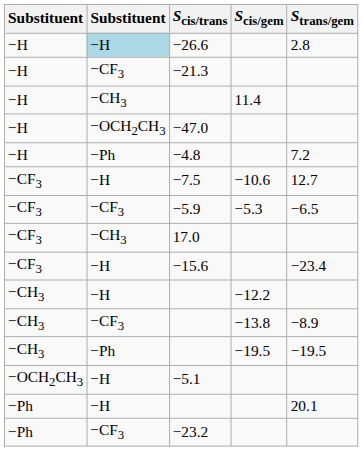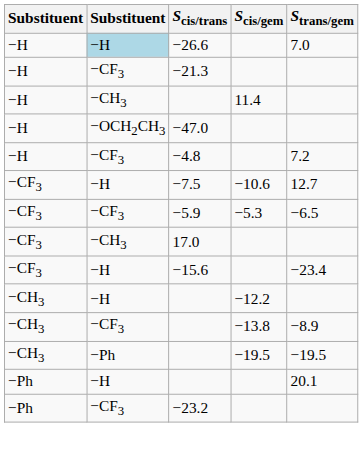 <table class="wikitable sortable">
 <tr>
 <th>Substituent</th>
 <th>Substituent</th>
 <th><em>S</em><sub>cis/trans</sub></th>
 <th><em>S</em><sub>cis/gem</sub></th>
 <th><em>S</em><sub>trans/gem</sub></th>
 </tr>
 <tr>
 <td>−H</td>
 <td style="background: lightblue;">−H</td>
 <td>−26.6</td>
 <td></td>
-<td>2.8</td>
+<td>7.0</td>
 </tr>
 <tr>
 <td>−H</td>
 <td>−CF<sub>3</sub></td>
 <td>−21.3</td>
 <td></td>
 <td></td>
 </tr>
 <tr>
 <td>−H</td>
 <td>−CH<sub>3</sub></td>
 <td></td>
 <td>11.4</td>
 <td></td>
 </tr>
 <tr>
 <td>−H</td>
 <td>−OCH<sub>2</sub>CH<sub>3</sub></td>
 <td>−47.0</td>
 <td></td>
 <td></td>
 </tr>
 <tr>
 <td>−H</td>
-<td>−Ph</td>
+<td>−CF<sub>3</sub></td>
 <td>−4.8</td>
 <td></td>
 <td>7.2</td>
 </tr>
 <tr>
 <td>−CF<sub>3</sub></td>
 <td>−H</td>
 <td>−7.5</td>
 <td>−10.6</td>
 <td>12.7</td>
 </tr>
 <tr>
 <td>−CF<sub>3</sub></td>
 <td>−CF<sub>3</sub></td>
 <td>−5.9</td>
 <td>−5.3</td>
 <td>−6.5</td>
 </tr>
 <tr>
 <td>−CF<sub>3</sub></td>
 <td>−CH<sub>3</sub></td>
 <td>17.0</td>
 <td></td>
 <td></td>
 </tr>
 <tr>
 <td>−CF<sub>3</sub></td>
 <td>−H</td>
 <td>−15.6</td>
 <td></td>
 <td>−23.4</td>
 </tr>
 <tr>
 <td>−CH<sub>3</sub></td>
 <td>−H</td>
 <td></td>
 <td>−12.2</td>
 <td></td>
 </tr>
 <tr>
 <td>−CH<sub>3</sub></td>
 <td>−CF<sub>3</sub></td>
 <td></td>
 <td>−13.8</td>
 <td>−8.9</td>
 </tr>
 <tr>
 <td>−CH<sub>3</sub></td>
 <td>−Ph</td>
 <td></td>
 <td>−19.5</td>
 <td>−19.5</td>
 </tr>
 <tr>
-<td>−OCH<sub>2</sub>CH<sub>3</sub></td>
-<td>−H</td>
-<td>−5.1</td>
-<td></td>
-<td></td>
-</tr>
-<tr>
 <td>−Ph</td>
 <td>−H</td>
 <td></td>
 <td></td>
 <td>20.1</td>
 </tr>
 <tr>
 <td>−Ph</td>
 <td>−CF<sub>3</sub></td>
 <td>−23.2</td>
 <td></td>
 <td></td>
 </tr>
 </table>
